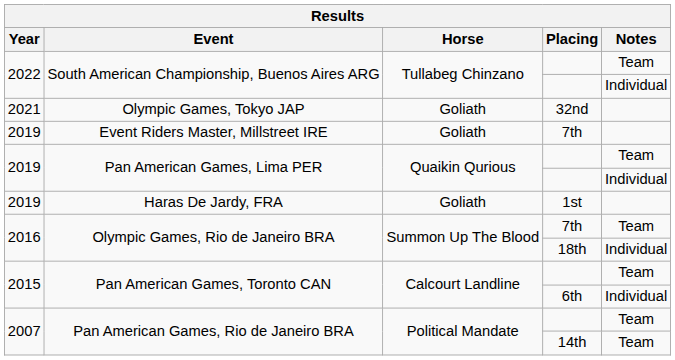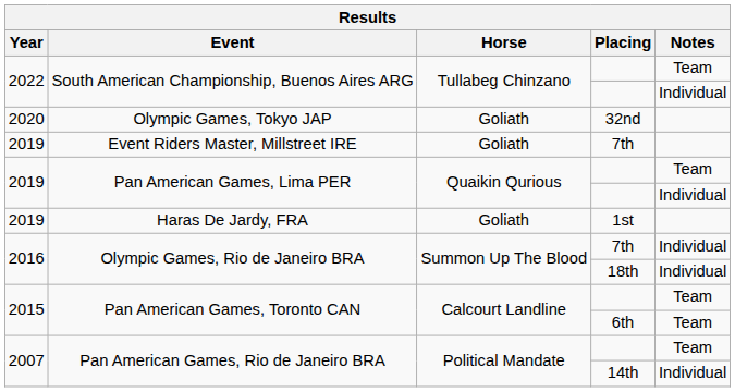 <table class="wikitable" style="text-align:center">
 <tr>
 <th colspan="11" align="center"><strong>Results</strong></th>
 </tr>
 <tr>
 <th>Year</th>
 <th>Event</th>
 <th>Horse</th>
 <th>Placing</th>
 <th>Notes</th>
 </tr>
 <tr>
 <td rowspan="2">2022</td>
 <td rowspan="2">South American Championship, Buenos Aires ARG</td>
 <td rowspan="2">Tullabeg Chinzano</td>
 <td></td>
 <td>Team</td>
 </tr>
 <tr>
 <td></td>
 <td>Individual</td>
 </tr>
 <tr>
-<td>2021</td>
+<td>2020</td>
 <td>Olympic Games, Tokyo JAP</td>
 <td>Goliath</td>
 <td>32nd</td>
 <td></td>
 </tr>
 <tr>
 <td>2019</td>
 <td>Event Riders Master, Millstreet IRE</td>
 <td>Goliath</td>
 <td>7th</td>
 <td></td>
 </tr>
 <tr>
 <td rowspan="2">2019</td>
 <td rowspan="2">Pan American Games, Lima PER</td>
 <td rowspan="2">Quaikin Qurious</td>
 <td></td>
 <td>Team</td>
 </tr>
 <tr>
 <td></td>
 <td>Individual</td>
 </tr>
 <tr>
 <td>2019</td>
 <td>Haras De Jardy, FRA</td>
 <td>Goliath</td>
 <td>1st</td>
 <td></td>
 </tr>
 <tr>
 <td rowspan="2">2016</td>
 <td rowspan="2">Olympic Games, Rio de Janeiro BRA</td>
 <td rowspan="2">Summon Up The Blood</td>
 <td>7th</td>
-<td>Team</td>
+<td>Individual</td>
 </tr>
 <tr>
 <td>18th</td>
 <td>Individual</td>
 </tr>
 <tr>
 <td rowspan="2">2015</td>
 <td rowspan="2">Pan American Games, Toronto CAN</td>
 <td rowspan="2">Calcourt Landline</td>
 <td></td>
 <td>Team</td>
 </tr>
 <tr>
 <td>6th</td>
-<td>Individual</td>
+<td>Team</td>
 </tr>
 <tr>
 <td rowspan="2">2007</td>
 <td rowspan="2">Pan American Games, Rio de Janeiro BRA</td>
 <td rowspan="2">Political Mandate</td>
 <td></td>
 <td>Team</td>
 </tr>
 <tr>
 <td>14th</td>
-<td>Team</td>
+<td>Individual</td>
 </tr>
 </table>
